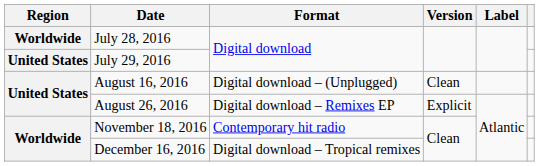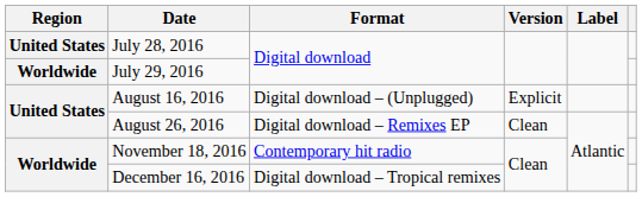 <table class="wikitable plainrowheaders">
 <tr>
 <th scope="col">Region</th>
 <th scope="col">Date</th>
 <th scope="col">Format</th>
 <th scope="col">Version</th>
 <th scope="col">Label</th>
 <th scope="col"></th>
 </tr>
 <tr>
-<th scope="row" rowspan="1">Worldwide</th>
+<th scope="row">United States</th>
 <td>July 28, 2016</td>
 <td rowspan="2"><a href='#'>Digital download</a></td>
 <td rowspan="2"></td>
 <td rowspan="2"></td>
 <td></td>
 </tr>
 <tr>
-<th scope="row">United States</th>
+<th scope="row" rowspan="1">Worldwide</th>
 <td>July 29, 2016</td>
 <td></td>
 </tr>
 <tr>
 <th scope="row" rowspan="2">United States</th>
 <td>August 16, 2016</td>
 <td>Digital download – (Unplugged)</td>
-<td>Clean</td>
+<td>Explicit</td>
 <td></td>
 <td></td>
 </tr>
 <tr>
 <td>August 26, 2016</td>
 <td>Digital download – <a href='#'>Remixes</a> EP</td>
-<td>Explicit</td>
+<td>Clean</td>
 <td rowspan="3">Atlantic</td>
 <td></td>
 </tr>
 <tr>
 <th scope="row" rowspan="2">Worldwide</th>
 <td>November 18, 2016</td>
 <td><a href='#'>Contemporary hit radio</a></td>
 <td rowspan="2">Clean</td>
 <td></td>
 </tr>
 <tr>
 <td>December 16, 2016</td>
 <td>Digital download – Tropical remixes</td>
 <td></td>
 </tr>
 </table>
